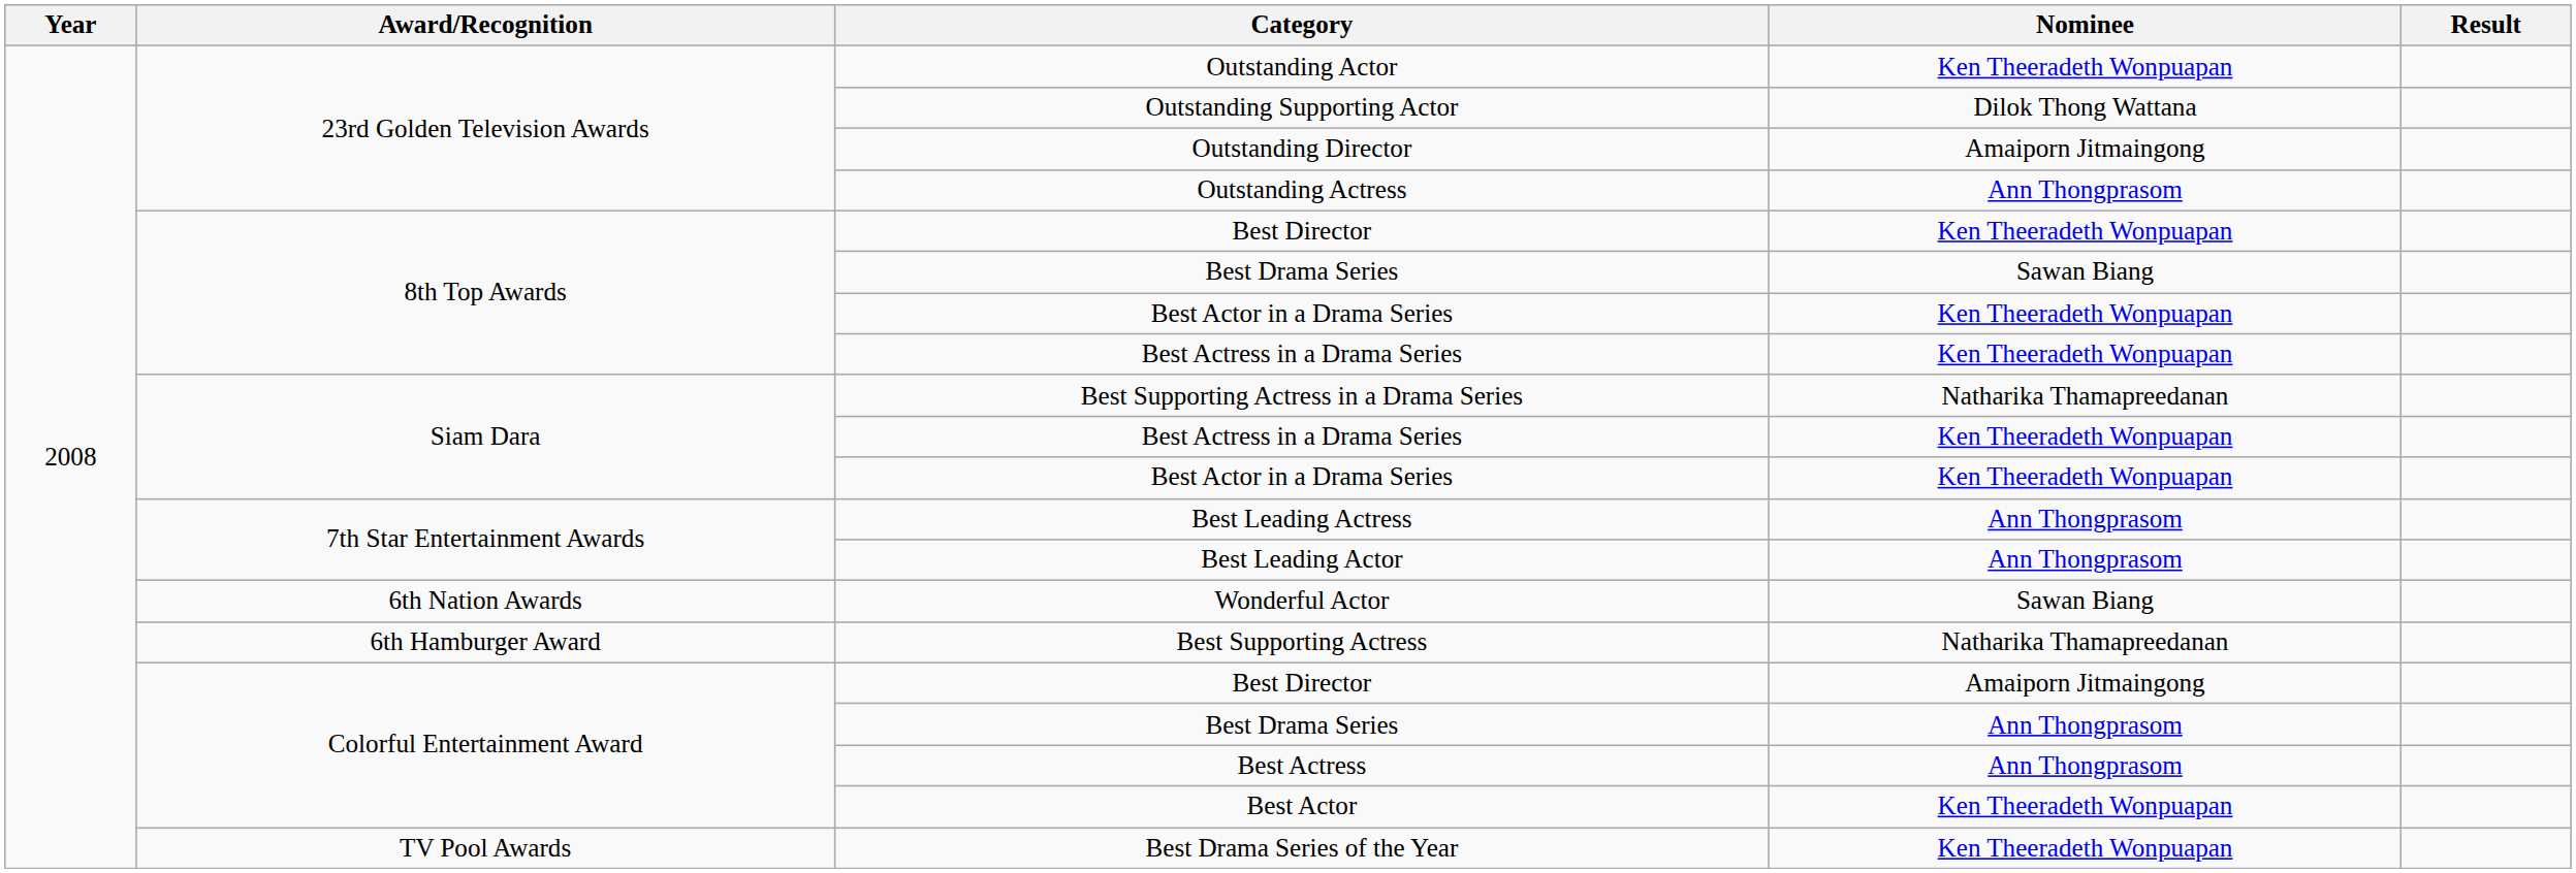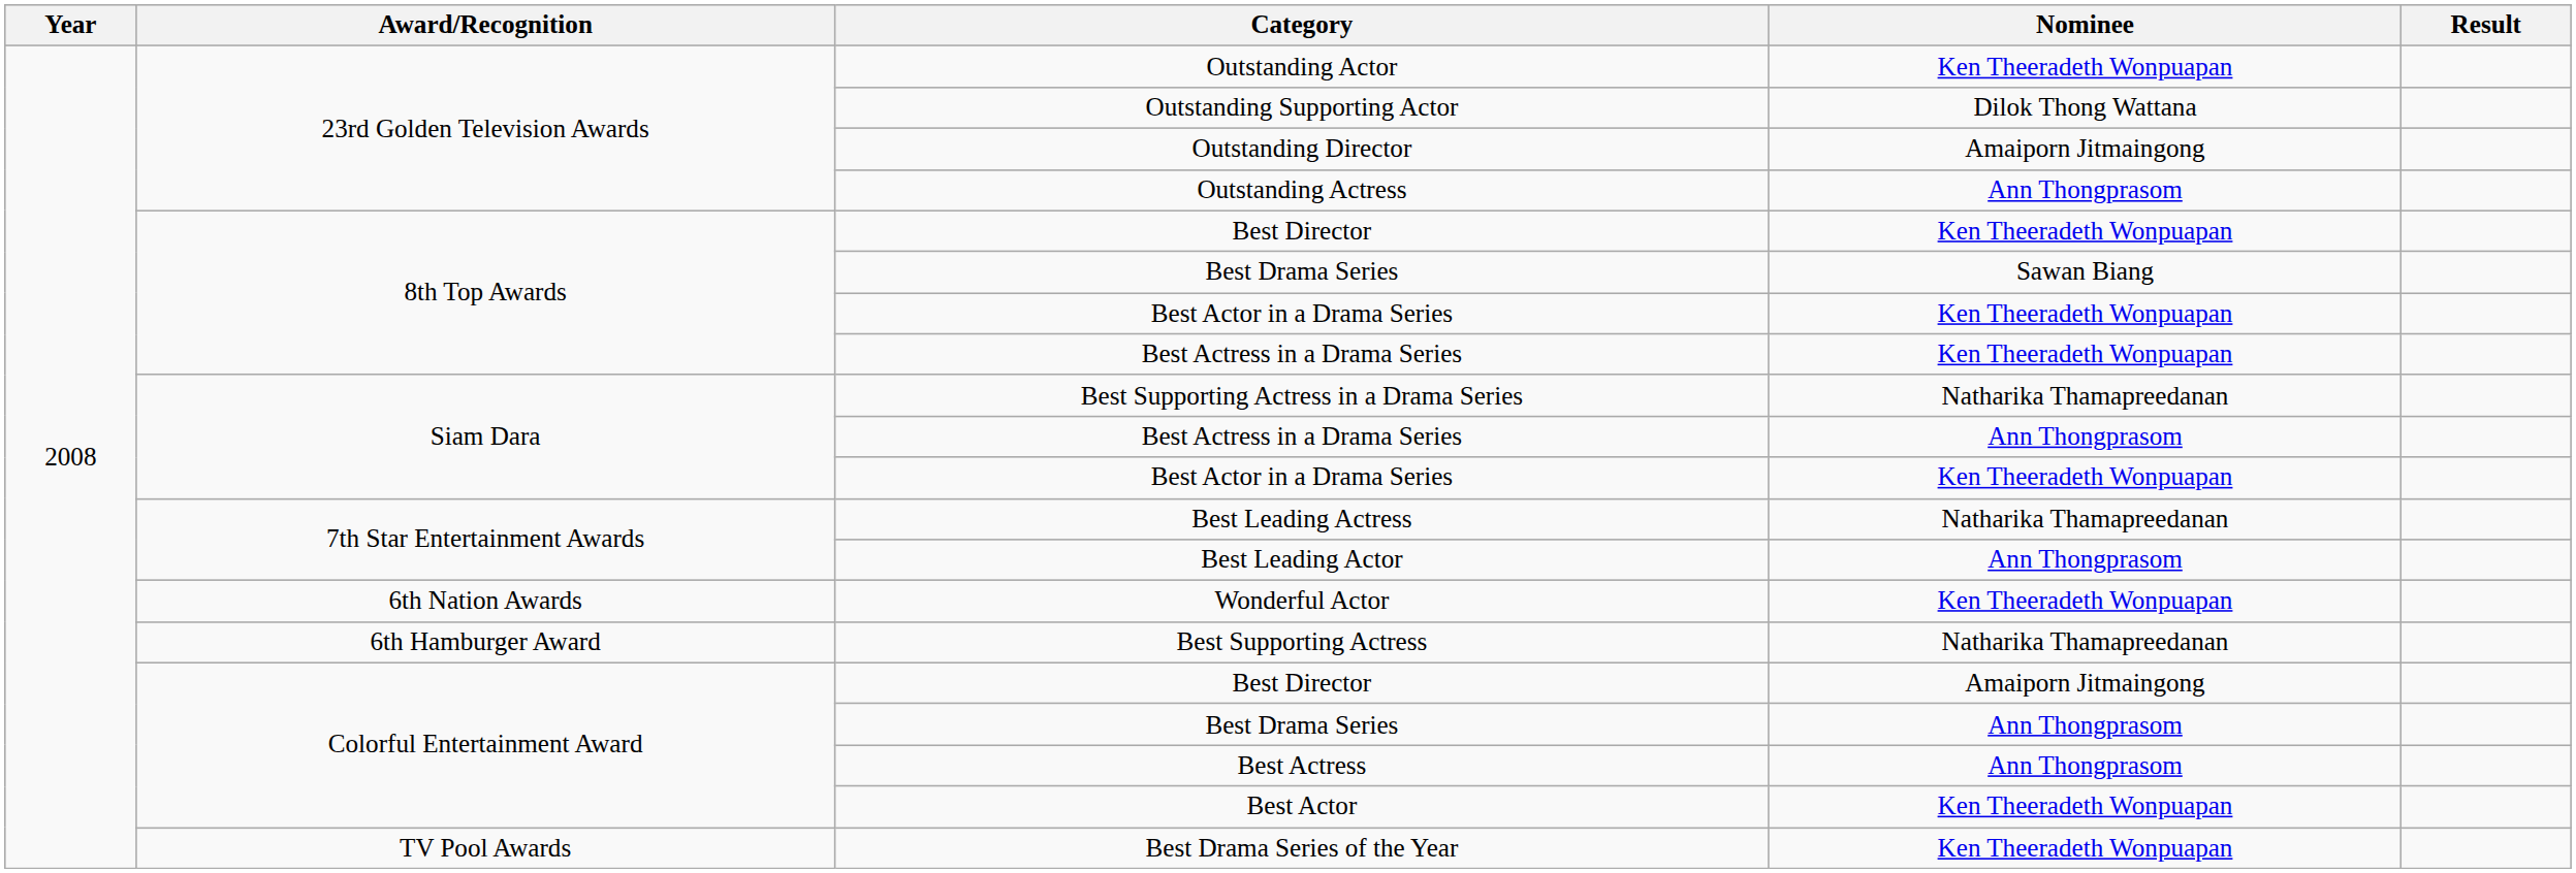 <table class="wikitable" style="text-align:center; font-size:100%; line-height:18px;"  width="100%">
 <tr>
 <th>Year</th>
 <th>Award/Recognition</th>
 <th>Category</th>
 <th>Nominee</th>
 <th>Result</th>
 </tr>
 <tr>
 <td rowspan="20">2008</td>
 <td rowspan="4">23rd Golden Television Awards</td>
 <td>Outstanding Actor</td>
 <td><a href='#'>Ken Theeradeth Wonpuapan</a></td>
 <td></td>
 </tr>
 <tr>
 <td>Outstanding Supporting Actor</td>
 <td>Dilok Thong Wattana</td>
 <td></td>
 </tr>
 <tr>
 <td>Outstanding Director</td>
 <td>Amaiporn Jitmaingong</td>
 <td></td>
 </tr>
 <tr>
 <td>Outstanding Actress</td>
 <td><a href='#'>Ann Thongprasom</a></td>
 <td></td>
 </tr>
 <tr>
 <td rowspan="4">8th Top Awards</td>
 <td>Best Director</td>
 <td><a href='#'>Ken Theeradeth Wonpuapan</a></td>
 <td></td>
 </tr>
 <tr>
 <td>Best Drama Series</td>
 <td>Sawan Biang</td>
 <td></td>
 </tr>
 <tr>
 <td>Best Actor in a Drama Series</td>
 <td><a href='#'>Ken Theeradeth Wonpuapan</a></td>
 <td></td>
 </tr>
 <tr>
 <td>Best Actress in a Drama Series</td>
 <td><a href='#'>Ken Theeradeth Wonpuapan</a></td>
 <td></td>
 </tr>
 <tr>
 <td rowspan="3">Siam Dara</td>
 <td>Best Supporting Actress in a Drama Series</td>
 <td>Natharika Thamapreedanan</td>
 <td></td>
 </tr>
 <tr>
 <td>Best Actress in a Drama Series</td>
-<td><a href='#'>Ken Theeradeth Wonpuapan</a></td>
+<td><a href='#'>Ann Thongprasom</a></td>
 <td></td>
 </tr>
 <tr>
 <td>Best Actor in a Drama Series</td>
 <td><a href='#'>Ken Theeradeth Wonpuapan</a></td>
 <td></td>
 </tr>
 <tr>
 <td rowspan="2">7th Star Entertainment Awards</td>
 <td>Best Leading Actress</td>
-<td><a href='#'>Ann Thongprasom</a></td>
+<td>Natharika Thamapreedanan</td>
 <td></td>
 </tr>
 <tr>
 <td>Best Leading Actor</td>
 <td><a href='#'>Ann Thongprasom</a></td>
 <td></td>
 </tr>
 <tr>
 <td>6th Nation Awards</td>
 <td>Wonderful Actor</td>
-<td>Sawan Biang</td>
+<td><a href='#'>Ken Theeradeth Wonpuapan</a></td>
 <td></td>
 </tr>
 <tr>
 <td>6th Hamburger Award</td>
 <td>Best Supporting Actress</td>
 <td>Natharika Thamapreedanan</td>
 <td></td>
 </tr>
 <tr>
 <td rowspan="4">Colorful Entertainment Award</td>
 <td>Best Director</td>
 <td>Amaiporn Jitmaingong</td>
 <td></td>
 </tr>
 <tr>
 <td>Best Drama Series</td>
 <td><a href='#'>Ann Thongprasom</a></td>
 <td></td>
 </tr>
 <tr>
 <td>Best Actress</td>
 <td><a href='#'>Ann Thongprasom</a></td>
 <td></td>
 </tr>
 <tr>
 <td>Best Actor</td>
 <td><a href='#'>Ken Theeradeth Wonpuapan</a></td>
 <td></td>
 </tr>
 <tr>
 <td>TV Pool Awards</td>
 <td>Best Drama Series of the Year</td>
 <td><a href='#'>Ken Theeradeth Wonpuapan</a></td>
 <td></td>
 </tr>
 </table>
